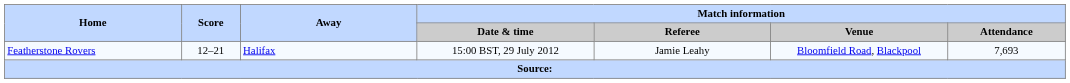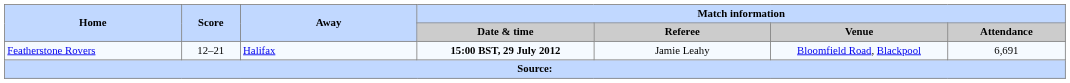 <table border=1 style="border-collapse:collapse; font-size:80%; text-align:center;" cellpadding=3 cellspacing=0 width=100%>
 <tr bgcolor=#C1D8FF>
 <th rowspan=2 width=15%>Home</th>
 <th rowspan=2 width=5%>Score</th>
 <th rowspan=2 width=15%>Away</th>
 <th colspan=4>Match information</th>
 </tr>
 <tr bgcolor=#CCCCCC>
 <th width=15%>Date & time</th>
 <th width=15%>Referee</th>
 <th width=15%>Venue</th>
 <th width=10%>Attendance</th>
 </tr>
 <tr bgcolor=#F5FAFF>
 <td align=left> <a href='#'>Featherstone Rovers</a></td>
 <td>12–21</td>
 <td align=left> <a href='#'>Halifax</a></td>
-<td>15:00 BST, 29 July 2012</td>
+<td><strong>15:00 BST, 29 July 2012</strong></td>
 <td>Jamie Leahy</td>
 <td><a href='#'>Bloomfield Road</a>, <a href='#'>Blackpool</a></td>
-<td>7,693</td>
+<td>6,691</td>
 </tr>
 <tr bgcolor=#C1D8FF>
 <th colspan=12>Source:</th>
 </tr>
 </table>
